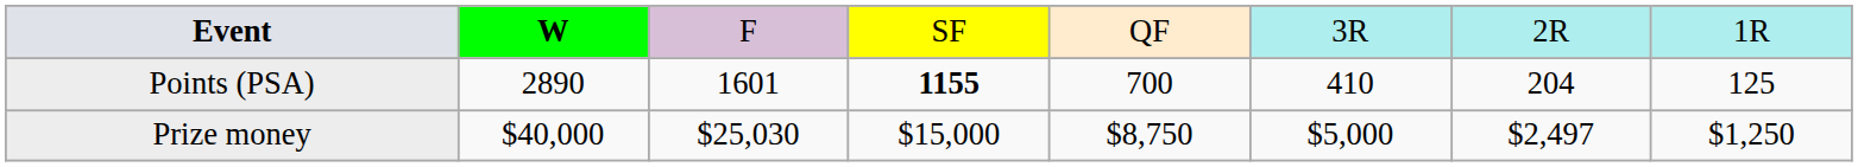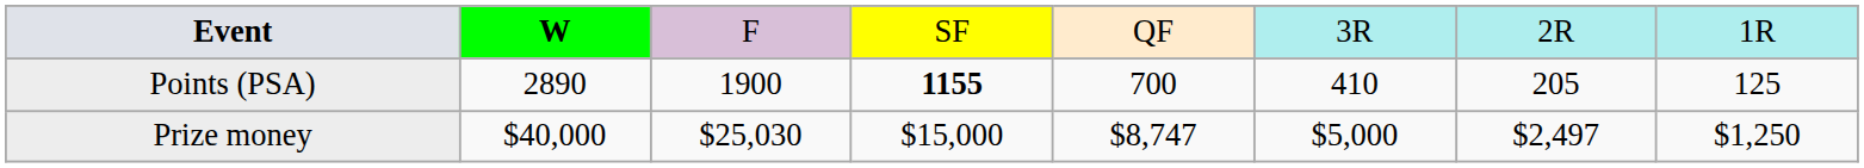 <table class=wikitable style=font-size:90%;text-align:center>
 <tr>
 <td width=200 colspan=1 bgcolor=#dfe2e9><strong>Event</strong></td>
 <td width=80 bgcolor=lime><strong>W</strong></td>
 <td width=85 bgcolor=#D8BFD8>F</td>
 <td width=85 bgcolor=#FFFF00>SF</td>
 <td width=85 bgcolor=#ffebcd>QF</td>
 <td width=85 bgcolor=#afeeee>3R</td>
 <td width=85 bgcolor=#afeeee>2R</td>
 <td width=85 bgcolor=#afeeee>1R</td>
 </tr>
 <tr>
 <td bgcolor=#EDEDED>Points (PSA)</td>
 <td>2890</td>
-<td>1601</td>
+<td>1900</td>
 <td><strong>1155</strong></td>
 <td>700</td>
 <td>410</td>
-<td>204</td>
+<td>205</td>
 <td>125</td>
 </tr>
 <tr>
 <td bgcolor=#EDEDED>Prize money</td>
 <td>$40,000</td>
 <td>$25,030</td>
 <td>$15,000</td>
-<td>$8,750</td>
+<td>$8,747</td>
 <td>$5,000</td>
 <td>$2,497</td>
 <td>$1,250</td>
 </tr>
 </table>
